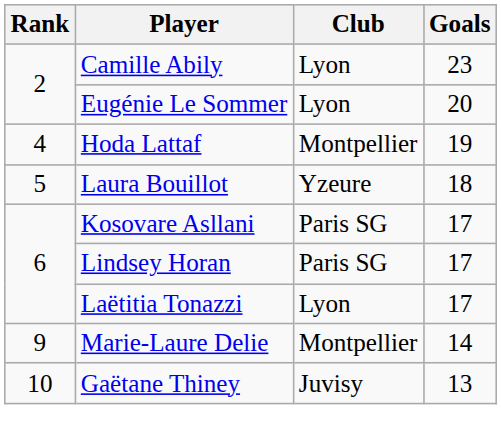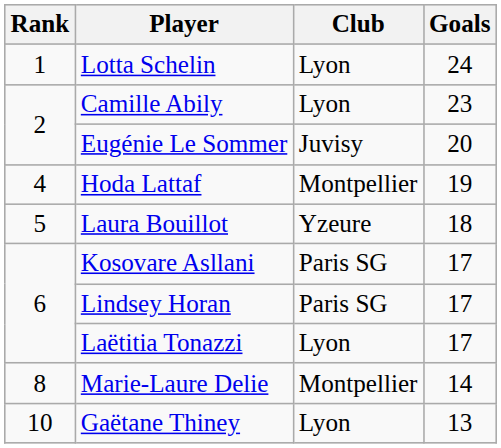 <table class="wikitable" style="text-align:center">
 <tr>
 <th>Rank</th>
 <th>Player</th>
 <th>Club</th>
 <th>Goals</th>
+</tr>
+<tr>
+<td>1</td>
+<td align="left"> <a href='#'>Lotta Schelin</a></td>
+<td align="left">Lyon</td>
+<td>24</td>
 </tr>
 <tr>
 <td rowspan="2">2</td>
 <td align="left"> <a href='#'>Camille Abily</a></td>
 <td align="left">Lyon</td>
 <td>23</td>
 </tr>
 <tr>
 <td align="left"> <a href='#'>Eugénie Le Sommer</a></td>
-<td align="left">Lyon</td>
+<td align="left">Juvisy</td>
 <td>20</td>
 </tr>
 <tr>
 <td>4</td>
 <td align="left"> <a href='#'>Hoda Lattaf</a></td>
 <td align="left">Montpellier</td>
 <td>19</td>
 </tr>
 <tr>
 <td>5</td>
 <td align="left"> <a href='#'>Laura Bouillot</a></td>
 <td align="left">Yzeure</td>
 <td>18</td>
 </tr>
 <tr>
 <td rowspan="3">6</td>
 <td align="left"> <a href='#'>Kosovare Asllani</a></td>
 <td align="left">Paris SG</td>
 <td>17</td>
 </tr>
 <tr>
 <td align="left"> <a href='#'>Lindsey Horan</a></td>
 <td align="left">Paris SG</td>
 <td>17</td>
 </tr>
 <tr>
 <td align="left"> <a href='#'>Laëtitia Tonazzi</a></td>
 <td align="left">Lyon</td>
 <td>17</td>
 </tr>
 <tr>
-<td>9</td>
+<td>8</td>
 <td align="left"> <a href='#'>Marie-Laure Delie</a></td>
 <td align="left">Montpellier</td>
 <td>14</td>
 </tr>
 <tr>
 <td>10</td>
 <td align="left"> <a href='#'>Gaëtane Thiney</a></td>
-<td align="left">Juvisy</td>
+<td align="left">Lyon</td>
 <td>13</td>
 </tr>
 </table>
